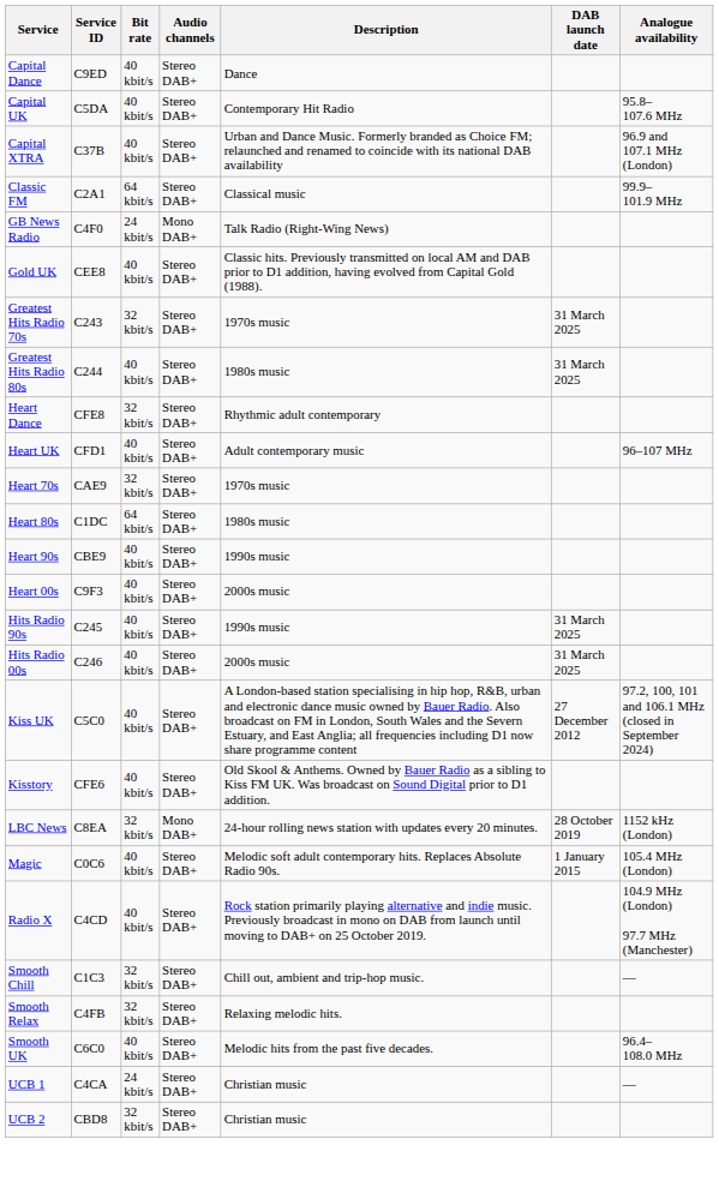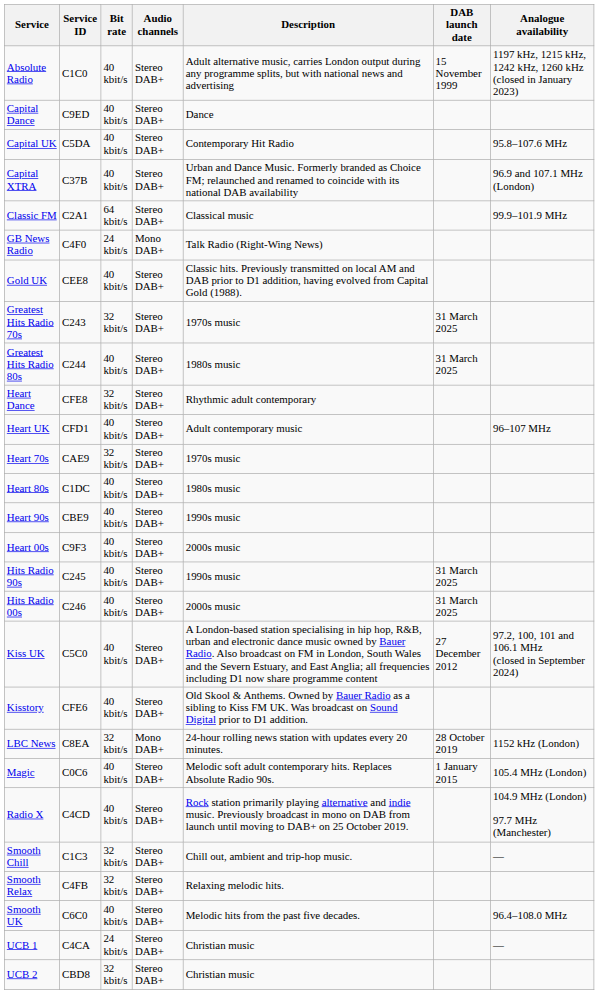 <table class="wikitable sortable">
 <tr>
 <th>Service</th>
 <th>Service ID</th>
 <th>Bit rate</th>
 <th>Audio channels</th>
 <th>Description</th>
 <th>DAB launch date</th>
 <th>Analogue availability</th>
+</tr>
+<tr>
+<td><a href='#'>Absolute Radio</a></td>
+<td>C1C0</td>
+<td>40 kbit/s</td>
+<td>Stereo DAB+</td>
+<td>Adult alternative music, carries London output during any programme splits, but with national news and advertising</td>
+<td>15 November 1999</td>
+<td>1197 kHz, 1215 kHz, 1242 kHz, 1260 kHz (closed in January 2023)</td>
 </tr>
 <tr>
 <td><a href='#'>Capital Dance</a></td>
 <td>C9ED</td>
 <td>40 kbit/s</td>
 <td>Stereo DAB+</td>
 <td>Dance</td>
 <td></td>
 </tr>
 <tr>
 <td><a href='#'>Capital UK</a></td>
 <td>C5DA</td>
 <td>40 kbit/s</td>
 <td>Stereo DAB+</td>
 <td>Contemporary Hit Radio</td>
 <td></td>
 <td>95.8–107.6 MHz</td>
 </tr>
 <tr>
 <td><a href='#'>Capital XTRA</a></td>
 <td>C37B</td>
 <td>40 kbit/s</td>
 <td>Stereo DAB+</td>
 <td>Urban and Dance Music. Formerly branded as Choice FM; relaunched and renamed to coincide with its national DAB availability</td>
 <td></td>
 <td>96.9 and 107.1 MHz (London)</td>
 </tr>
 <tr>
 <td><a href='#'>Classic FM</a></td>
 <td>C2A1</td>
 <td>64 kbit/s</td>
 <td>Stereo DAB+</td>
 <td>Classical music</td>
 <td></td>
 <td>99.9–101.9 MHz</td>
 </tr>
 <tr>
 <td><a href='#'>GB News Radio</a></td>
 <td>C4F0</td>
 <td>24 kbit/s</td>
 <td>Mono DAB+</td>
 <td>Talk Radio (Right-Wing News)</td>
 <td></td>
 </tr>
 <tr>
 <td><a href='#'>Gold UK</a></td>
 <td>CEE8</td>
 <td>40 kbit/s</td>
 <td>Stereo DAB+</td>
 <td>Classic hits. Previously transmitted on local AM and DAB prior to D1 addition, having evolved from Capital Gold (1988).</td>
 <td></td>
 <td></td>
 </tr>
 <tr>
 <td><a href='#'>Greatest Hits Radio 70s</a></td>
 <td>C243</td>
 <td>32 kbit/s</td>
 <td>Stereo DAB+</td>
 <td>1970s music</td>
 <td>31 March 2025</td>
 <td></td>
 </tr>
 <tr>
 <td><a href='#'>Greatest Hits Radio 80s</a></td>
 <td>C244</td>
 <td>40 kbit/s</td>
 <td>Stereo DAB+</td>
 <td>1980s music</td>
 <td>31 March 2025</td>
 <td></td>
 </tr>
 <tr>
 <td><a href='#'>Heart Dance</a></td>
 <td>CFE8</td>
 <td>32 kbit/s</td>
 <td>Stereo DAB+</td>
 <td>Rhythmic adult contemporary</td>
 <td></td>
 <td></td>
 </tr>
 <tr>
 <td><a href='#'>Heart UK</a></td>
 <td>CFD1</td>
 <td>40 kbit/s</td>
 <td>Stereo DAB+</td>
 <td>Adult contemporary music</td>
 <td></td>
 <td>96–107 MHz</td>
 </tr>
 <tr>
 <td><a href='#'>Heart 70s</a></td>
 <td>CAE9</td>
 <td>32 kbit/s</td>
 <td>Stereo DAB+</td>
 <td>1970s music</td>
 <td></td>
 <td></td>
 </tr>
 <tr>
 <td><a href='#'>Heart 80s</a></td>
 <td>C1DC</td>
-<td>64 kbit/s</td>
+<td>40 kbit/s</td>
 <td>Stereo DAB+</td>
 <td>1980s music</td>
 <td></td>
 <td></td>
 </tr>
 <tr>
 <td><a href='#'>Heart 90s</a></td>
 <td>CBE9</td>
 <td>40 kbit/s</td>
 <td>Stereo DAB+</td>
 <td>1990s music</td>
 <td></td>
 <td></td>
 </tr>
 <tr>
 <td><a href='#'>Heart 00s</a></td>
 <td>C9F3</td>
 <td>40 kbit/s</td>
 <td>Stereo DAB+</td>
 <td>2000s music</td>
 <td></td>
 <td></td>
 </tr>
 <tr>
 <td><a href='#'>Hits Radio 90s</a></td>
 <td>C245</td>
 <td>40 kbit/s</td>
 <td>Stereo DAB+</td>
 <td>1990s music</td>
 <td>31 March 2025</td>
 <td></td>
 </tr>
 <tr>
 <td><a href='#'>Hits Radio 00s</a></td>
 <td>C246</td>
 <td>40 kbit/s</td>
 <td>Stereo DAB+</td>
 <td>2000s music</td>
 <td>31 March 2025</td>
 <td></td>
 </tr>
 <tr>
 <td><a href='#'>Kiss UK</a></td>
 <td>C5C0</td>
 <td>40 kbit/s</td>
 <td>Stereo DAB+</td>
 <td>A London-based station specialising in hip hop, R&B, urban and electronic dance music owned by <a href='#'>Bauer Radio</a>. Also broadcast on FM in London, South Wales and the Severn Estuary, and East Anglia; all frequencies including D1 now share programme content</td>
 <td>27 December 2012</td>
 <td>97.2, 100, 101 and 106.1 MHz<br>(closed in September 2024)<br></td>
 </tr>
 <tr>
 <td><a href='#'>Kisstory</a></td>
 <td>CFE6</td>
 <td>40 kbit/s</td>
 <td>Stereo DAB+</td>
 <td>Old Skool & Anthems. Owned by <a href='#'>Bauer Radio</a> as a sibling to Kiss FM UK. Was broadcast on <a href='#'>Sound Digital</a> prior to D1 addition.</td>
 <td></td>
 <td></td>
 </tr>
 <tr>
 <td><a href='#'>LBC News</a></td>
 <td>C8EA</td>
 <td>32 kbit/s</td>
 <td>Mono DAB+</td>
 <td>24-hour rolling news station with updates every 20 minutes.</td>
 <td>28 October 2019</td>
 <td>1152 kHz (London)</td>
 </tr>
 <tr>
 <td><a href='#'>Magic</a></td>
 <td>C0C6</td>
 <td>40 kbit/s</td>
 <td>Stereo DAB+</td>
 <td>Melodic soft adult contemporary hits. Replaces Absolute Radio 90s.</td>
 <td>1 January 2015</td>
 <td>105.4 MHz (London)</td>
 </tr>
 <tr>
 <td —><a href='#'>Radio X</a></td>
 <td>C4CD</td>
 <td>40 kbit/s</td>
 <td>Stereo DAB+</td>
 <td><a href='#'>Rock</a> station primarily playing <a href='#'>alternative</a> and <a href='#'>indie</a> music. Previously broadcast in mono on DAB from launch until moving to DAB+ on 25 October 2019.</td>
 <td></td>
 <td>104.9 MHz (London)<br><br>97.7 MHz (Manchester)</td>
 </tr>
 <tr |>
 <td —><a href='#'>Smooth Chill</a></td>
 <td>C1C3</td>
 <td>32 kbit/s</td>
 <td>Stereo DAB+</td>
 <td>Chill out, ambient and trip-hop music.</td>
 <td></td>
 <td>—</td>
 </tr>
 <tr>
 <td —><a href='#'>Smooth Relax</a></td>
 <td>C4FB</td>
 <td>32 kbit/s</td>
 <td>Stereo DAB+</td>
 <td>Relaxing melodic hits.</td>
 <td></td>
 <td></td>
 </tr>
 <tr>
 <td —><a href='#'>Smooth UK</a></td>
 <td>C6C0</td>
 <td>40 kbit/s</td>
 <td>Stereo DAB+</td>
 <td>Melodic hits from the past five decades.</td>
 <td></td>
 <td>96.4–108.0 MHz</td>
 </tr>
 <tr>
 <td —><a href='#'>UCB 1</a></td>
 <td>C4CA</td>
 <td>24 kbit/s</td>
 <td>Stereo DAB+</td>
 <td>Christian music</td>
 <td></td>
 <td>—</td>
 </tr>
 <tr>
 <td —><a href='#'>UCB 2</a></td>
 <td>CBD8</td>
 <td>32 kbit/s</td>
 <td>Stereo DAB+</td>
 <td>Christian music</td>
 <td></td>
 </tr>
 </table>
